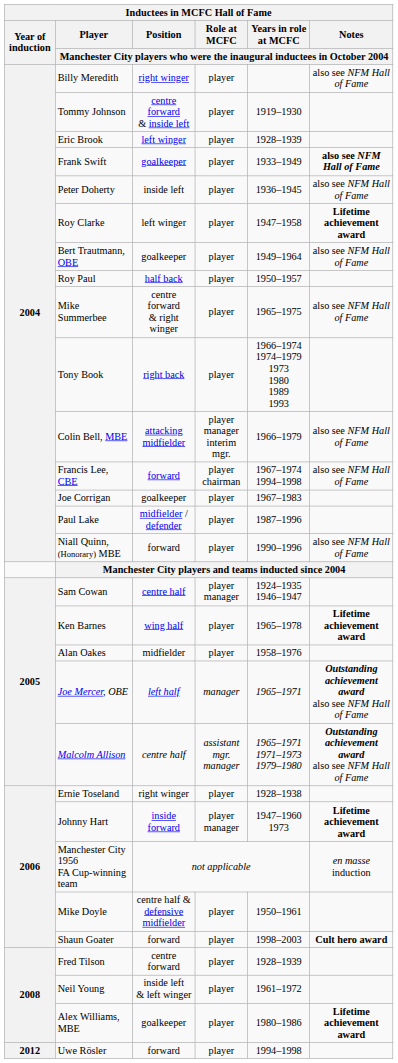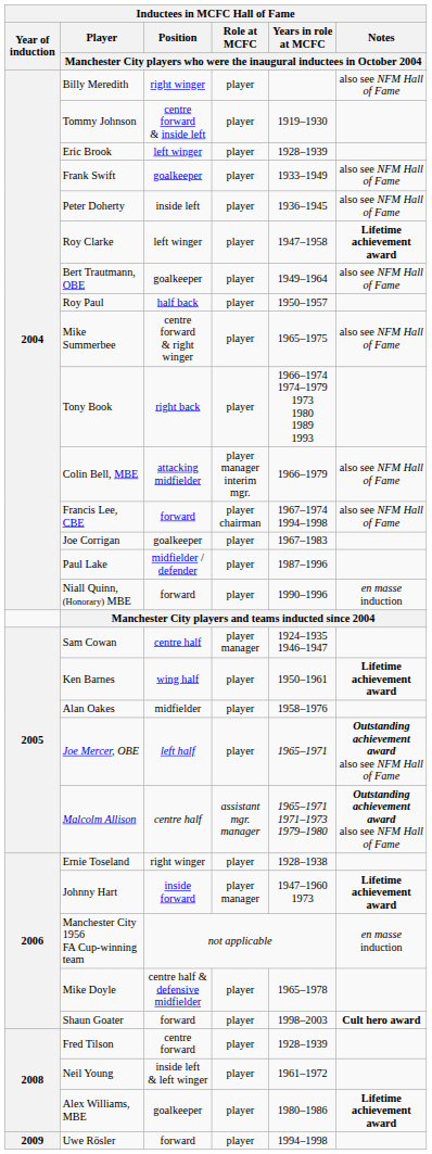 <table class="wikitable collapsible uncollapsed" style="text-align:center">
 <tr>
 <th colspan="6" style="width:194px;">Inductees in MCFC Hall of Fame</th>
 </tr>
 <tr>
 <th rowspan="2" style="width:70px;">Year of induction</th>
 <th style="width:200px;">Player</th>
 <th style="width:140px;">Position</th>
 <th style="width:110px;">Role at MCFC</th>
 <th style="width:190px;">Years in role at MCFC</th>
 <th style="width:210px;">Notes</th>
 </tr>
 <tr>
 <th colspan="5">Manchester City players who were the inaugural inductees in October 2004</th>
 </tr>
 <tr>
 <th rowspan="15">2004</th>
 <td style="text-align:left;"> Billy Meredith</td>
 <td><a href='#'>right winger</a></td>
 <td>player</td>
 <td></td>
 <td>also see <em>NFM Hall of Fame</em></td>
 </tr>
 <tr>
 <td style="text-align:left;"> Tommy Johnson</td>
 <td><a href='#'>centre forward</a> <br> & <a href='#'>inside left</a></td>
 <td>player</td>
 <td>1919–1930</td>
 <td></td>
 </tr>
 <tr>
 <td style="text-align:left;"> Eric Brook</td>
 <td><a href='#'>left winger</a></td>
 <td>player</td>
 <td>1928–1939</td>
 <td></td>
 </tr>
 <tr>
 <td style="text-align:left;"> Frank Swift</td>
 <td><a href='#'>goalkeeper</a></td>
 <td>player</td>
 <td>1933–1949</td>
-<td><strong>also see <em>NFM Hall of Fame</em></strong></td>
+<td>also see <em>NFM Hall of Fame</em></td>
 </tr>
 <tr>
 <td style="text-align:left;"> Peter Doherty</td>
 <td>inside left</td>
 <td>player</td>
 <td>1936–1945</td>
 <td>also see <em>NFM Hall of Fame</em></td>
 </tr>
 <tr>
 <td style="text-align:left;"> Roy Clarke</td>
 <td>left winger</td>
 <td>player</td>
 <td>1947–1958</td>
 <td><strong>Lifetime achievement award</strong></td>
 </tr>
 <tr>
 <td style="text-align:left;"> Bert Trautmann, <a href='#'>OBE</a></td>
 <td>goalkeeper</td>
 <td>player</td>
 <td>1949–1964</td>
 <td>also see <em>NFM Hall of Fame</em></td>
 </tr>
 <tr>
 <td style="text-align:left;"> Roy Paul</td>
 <td><a href='#'>half back</a></td>
 <td>player</td>
 <td>1950–1957</td>
 <td></td>
 </tr>
 <tr>
 <td style="text-align:left;"> Mike Summerbee</td>
 <td>centre forward <br> & right winger</td>
 <td>player</td>
 <td>1965–1975</td>
 <td>also see <em>NFM Hall of Fame</em></td>
 </tr>
 <tr>
 <td style="text-align:left;"> Tony Book</td>
 <td><a href='#'>right back</a></td>
 <td>player</td>
 <td>1966–1974<br>1974–1979<br>1973<br>1980<br>1989<br>1993</td>
 <td></td>
 </tr>
 <tr>
 <td style="text-align:left;"> Colin Bell, <a href='#'>MBE</a></td>
 <td><a href='#'>attacking midfielder</a></td>
 <td>player <br> manager <br> interim mgr.</td>
 <td>1966–1979</td>
 <td>also see <em>NFM Hall of Fame</em></td>
 </tr>
 <tr>
 <td style="text-align:left;"> Francis Lee, <a href='#'>CBE</a></td>
 <td><a href='#'>forward</a></td>
 <td>player <br> chairman</td>
 <td>1967–1974 <br> 1994–1998</td>
 <td>also see <em>NFM Hall of Fame</em></td>
 </tr>
 <tr>
 <td style="text-align:left;"> Joe Corrigan</td>
 <td>goalkeeper</td>
 <td>player</td>
 <td>1967–1983</td>
 <td></td>
 </tr>
 <tr>
 <td style="text-align:left;"> Paul Lake</td>
 <td><a href='#'>midfielder</a> / <a href='#'>defender</a></td>
 <td>player</td>
 <td>1987–1996</td>
 <td></td>
 </tr>
 <tr>
 <td style="text-align:left;"> Niall Quinn, <small>(Honorary)</small> MBE</td>
 <td>forward</td>
 <td>player</td>
 <td>1990–1996</td>
-<td>also see <em>NFM Hall of Fame</em></td>
+<td><em>en masse</em> induction</td>
 </tr>
 <tr>
 <td style="width:90px;"></td>
 <th colspan="5">Manchester City players and teams inducted since 2004</th>
 </tr>
 <tr>
 <th rowspan="5">2005</th>
 <td style="text-align:left;"> Sam Cowan</td>
 <td><a href='#'>centre half</a></td>
 <td>player <br> manager</td>
 <td>1924–1935 <br> 1946–1947</td>
 <td></td>
 </tr>
 <tr>
 <td style="text-align:left;"> Ken Barnes</td>
 <td><a href='#'>wing half</a></td>
 <td>player</td>
-<td>1965–1978</td>
+<td>1950–1961</td>
 <td><strong>Lifetime achievement award</strong></td>
 </tr>
 <tr>
 <td style="text-align:left;"> Alan Oakes</td>
 <td>midfielder</td>
 <td>player</td>
 <td>1958–1976</td>
 <td></td>
 </tr>
 <tr>
 <td style="text-align:left;"> <em><a href='#'>Joe Mercer</a>, OBE</em></td>
 <td><em><a href='#'>left half</a></em></td>
-<td><em>manager</em></td>
+<td>player</td>
 <td><em>1965–1971</em></td>
 <td><strong><em>Outstanding achievement award</em></strong> <br> also see <em>NFM Hall of Fame</em></td>
 </tr>
 <tr>
 <td style="text-align:left;"> <em><a href='#'>Malcolm Allison</a></em></td>
 <td><em>centre half</em></td>
 <td><em>assistant mgr. <br> manager</em></td>
 <td><em>1965–1971 <br> 1971–1973<br>1979–1980</em></td>
 <td><strong><em>Outstanding achievement award</em></strong> <br> also see <em>NFM Hall of Fame</em></td>
 </tr>
 <tr>
 <th rowspan="5">2006</th>
 <td style="text-align:left;"> Ernie Toseland</td>
 <td>right winger</td>
 <td>player</td>
 <td>1928–1938</td>
 <td></td>
 </tr>
 <tr>
 <td style="text-align:left;"> Johnny Hart</td>
 <td><a href='#'>inside forward</a></td>
 <td>player <br> manager</td>
 <td>1947–1960 <br> 1973</td>
 <td><strong>Lifetime achievement award</strong></td>
 </tr>
 <tr>
 <td style="text-align:left;"> Manchester City 1956 <br> FA Cup-winning team</td>
 <td colspan="3"><em>not applicable</em></td>
 <td><em>en masse</em> induction</td>
 </tr>
 <tr>
 <td style="text-align:left;"> Mike Doyle</td>
 <td>centre half &<br><a href='#'>defensive midfielder</a></td>
 <td>player</td>
-<td>1950–1961</td>
+<td>1965–1978</td>
 <td></td>
 </tr>
 <tr>
 <td style="text-align:left;"> Shaun Goater</td>
 <td>forward</td>
 <td>player</td>
 <td>1998–2003</td>
 <td><strong>Cult hero award</strong></td>
 </tr>
 <tr>
 <th rowspan="3">2008</th>
 <td style="text-align:left;"> Fred Tilson</td>
 <td>centre forward</td>
 <td>player</td>
 <td>1928–1939</td>
 <td></td>
 </tr>
 <tr>
 <td style="text-align:left;"> Neil Young</td>
 <td>inside left <br> & left winger</td>
 <td>player</td>
 <td>1961–1972</td>
 <td></td>
 </tr>
 <tr>
 <td style="text-align:left;"> Alex Williams, MBE</td>
 <td>goalkeeper</td>
 <td>player</td>
 <td>1980–1986</td>
 <td><strong>Lifetime achievement award</strong></td>
 </tr>
 <tr>
-<th>2012</th>
+<th>2009</th>
 <td style="text-align:left;"> Uwe Rösler</td>
 <td>forward</td>
 <td>player</td>
 <td>1994–1998</td>
 <td></td>
 </tr>
 </table>
